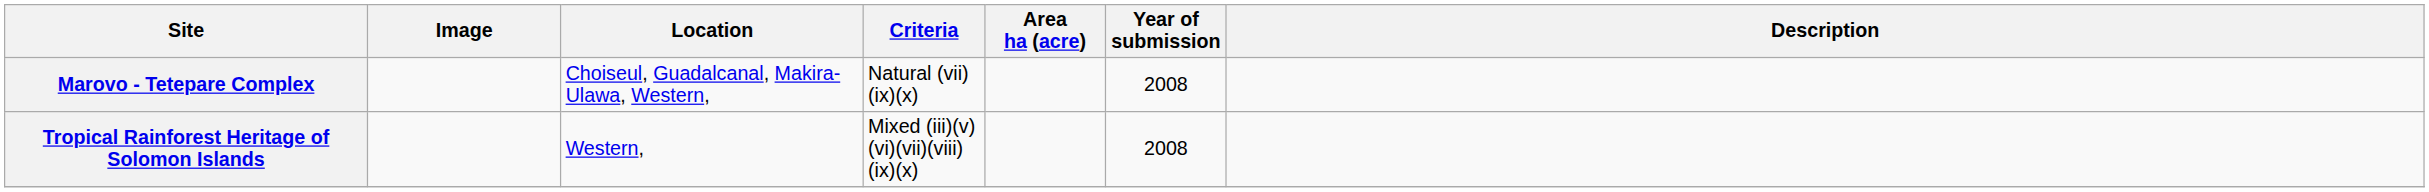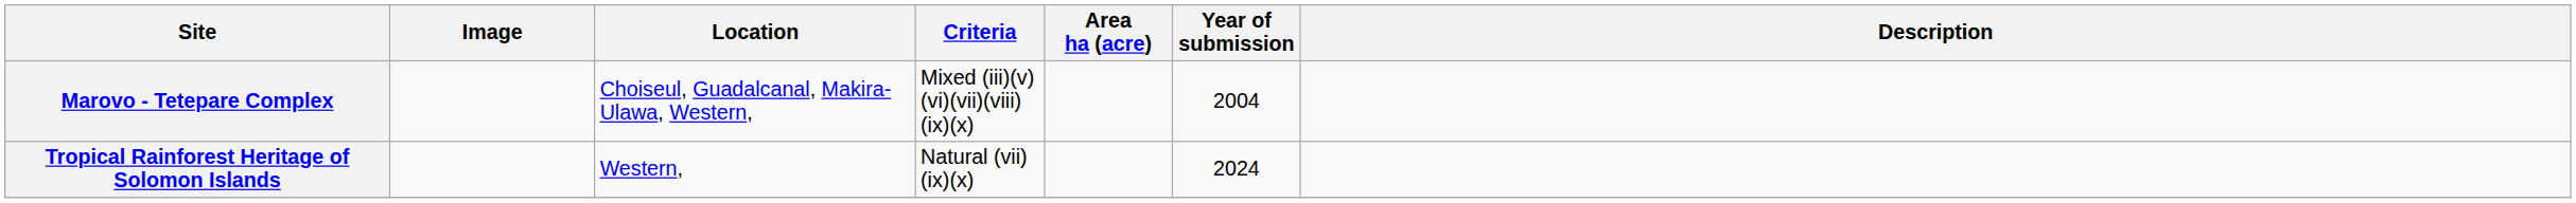 <table class="wikitable sortable">
 <tr>
 <th scope="col" style="width:15%;">Site</th>
 <th scope="col" class="unsortable" style="width:150px;">Image</th>
 <th scope="col" style="width:12.5%;">Location</th>
 <th scope="row" style="width:5%;"><a href='#'>Criteria</a></th>
 <th scope="col" style="width:5%;">Area<br><a href='#'>ha</a> (<a href='#'>acre</a>)<br></th>
 <th scope="col" style="width:5%;">Year of submission</th>
 <th scope="col" class="unsortable">Description</th>
 </tr>
 <tr>
 <th><a href='#'>Marovo - Tetepare Complex</a></th>
 <td></td>
 <td><a href='#'>Choiseul</a>, <a href='#'>Guadalcanal</a>, <a href='#'>Makira-Ulawa</a>, <a href='#'>Western</a>, <br><small></small></td>
-<td>Natural (vii)(ix)(x)</td>
+<td>Mixed (iii)(v)(vi)(vii)(viii)(ix)(x)</td>
 <td></td>
-<td align="center">2008</td>
+<td align="center">2004</td>
 <td></td>
 </tr>
 <tr>
 <th><a href='#'>Tropical Rainforest Heritage of Solomon Islands</a></th>
 <td></td>
 <td><a href='#'>Western</a>, <br><small></small></td>
-<td>Mixed (iii)(v)(vi)(vii)(viii)(ix)(x)</td>
+<td>Natural (vii)(ix)(x)</td>
 <td></td>
-<td align="center">2008</td>
+<td align="center">2024</td>
 <td></td>
 </tr>
 <tr>
 </tr>
 </table>
